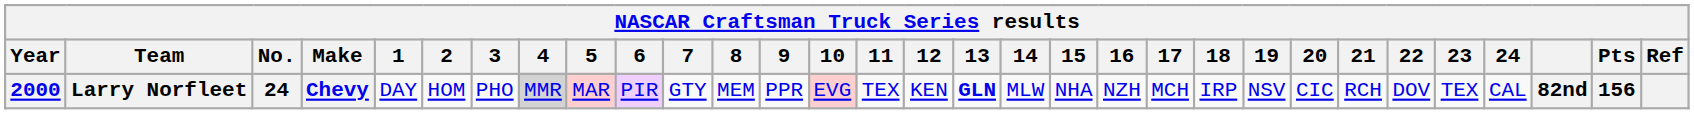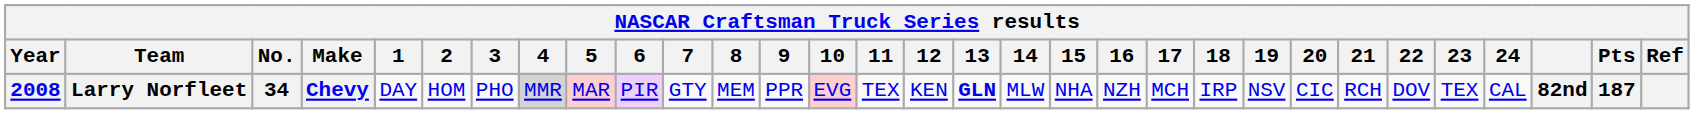 <table class="wikitable" style="text-align:center; font-size:75%">
 <tr>
 <th colspan=45><a href='#'>NASCAR Craftsman Truck Series</a> results</th>
 </tr>
 <tr>
 <th>Year</th>
 <th>Team</th>
 <th>No.</th>
 <th>Make</th>
 <th>1</th>
 <th>2</th>
 <th>3</th>
 <th>4</th>
 <th>5</th>
 <th>6</th>
 <th>7</th>
 <th>8</th>
 <th>9</th>
 <th>10</th>
 <th>11</th>
 <th>12</th>
 <th>13</th>
 <th>14</th>
 <th>15</th>
 <th>16</th>
 <th>17</th>
 <th>18</th>
 <th>19</th>
 <th>20</th>
 <th>21</th>
 <th>22</th>
 <th>23</th>
 <th>24</th>
 <th></th>
 <th>Pts</th>
 <th>Ref</th>
 </tr>
 <tr>
-<th><a href='#'>2000</a></th>
+<th><a href='#'>2008</a></th>
 <th>Larry Norfleet</th>
-<th>24</th>
+<th>34</th>
 <th><a href='#'>Chevy</a></th>
 <td><a href='#'>DAY</a></td>
 <td><a href='#'>HOM</a></td>
 <td><a href='#'>PHO</a></td>
 <td style="background: lightgrey;"><a href='#'>MMR</a></td>
 <td style="background:#FFCFCF;"><a href='#'>MAR</a><br></td>
 <td style="background:#EFCFFF;"><a href='#'>PIR</a><br></td>
 <td><a href='#'>GTY</a></td>
 <td><a href='#'>MEM</a></td>
 <td><a href='#'>PPR</a></td>
 <td style="background:#FFCFCF;"><a href='#'>EVG</a><br></td>
 <td><a href='#'>TEX</a></td>
 <td><a href='#'>KEN</a></td>
 <td><strong><a href='#'>GLN</a></strong></td>
 <td><a href='#'>MLW</a></td>
 <td><a href='#'>NHA</a></td>
 <td><a href='#'>NZH</a></td>
 <td><a href='#'>MCH</a></td>
 <td><a href='#'>IRP</a></td>
 <td><a href='#'>NSV</a></td>
 <td><a href='#'>CIC</a></td>
 <td><a href='#'>RCH</a></td>
 <td><a href='#'>DOV</a></td>
 <td><a href='#'>TEX</a></td>
 <td><a href='#'>CAL</a></td>
 <th>82nd</th>
-<th>156</th>
+<th>187</th>
 <th></th>
 </tr>
 </table>
